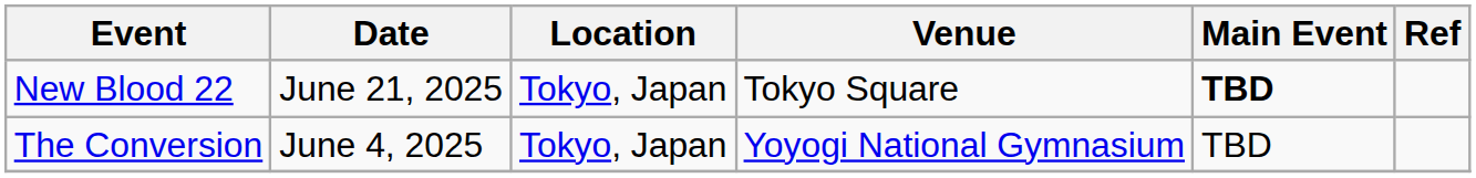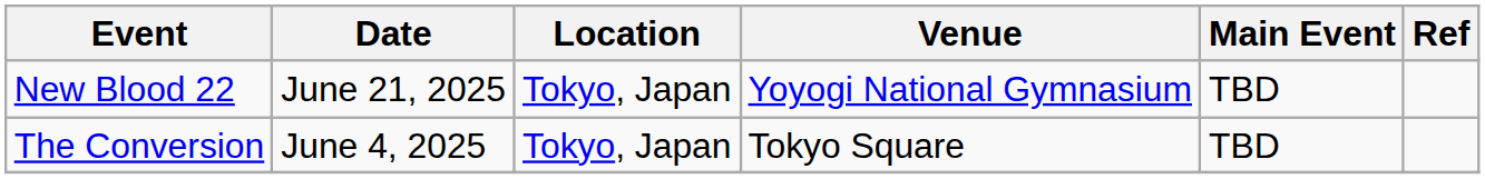 <table class="wikitable" style="font-size:85%;">
 <tr>
 <th>Event</th>
 <th>Date</th>
 <th>Location</th>
 <th>Venue</th>
 <th>Main Event</th>
 <th>Ref</th>
 </tr>
 <tr>
 <td><a href='#'>New Blood 22</a></td>
 <td>June 21, 2025</td>
 <td><a href='#'>Tokyo</a>, Japan</td>
-<td>Tokyo Square</td>
-<td><strong>TBD</strong></td>
+<td><a href='#'>Yoyogi National Gymnasium</a></td>
+<td>TBD</td>
 <td></td>
 </tr>
 <tr>
 <td><a href='#'>The Conversion</a></td>
 <td>June 4, 2025</td>
 <td><a href='#'>Tokyo</a>, Japan</td>
-<td><a href='#'>Yoyogi National Gymnasium</a></td>
+<td>Tokyo Square</td>
 <td>TBD</td>
 <td></td>
 </tr>
 <tr>
 </tr>
 </table>
